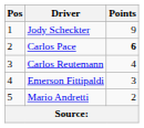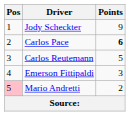 <table class="wikitable" style="font-size: 95%;">
 <tr>
 <th>Pos</th>
 <th>Driver</th>
 <th>Points</th>
 </tr>
 <tr>
 <td>1</td>
 <td> <a href='#'>Jody Scheckter</a></td>
 <td align="right">9</td>
 </tr>
 <tr>
 <td>2</td>
 <td> <a href='#'>Carlos Pace</a></td>
 <td align="right"><strong>6</strong></td>
 </tr>
 <tr>
 <td>3</td>
 <td> <a href='#'>Carlos Reutemann</a></td>
-<td align="right">4</td>
+<td align="right">5</td>
 </tr>
 <tr>
 <td>4</td>
 <td> <a href='#'>Emerson Fittipaldi</a></td>
 <td align="right">3</td>
 </tr>
 <tr>
-<td>5</td>
+<td style="background: pink;">5</td>
 <td> <a href='#'>Mario Andretti</a></td>
 <td align="right">2</td>
 </tr>
 <tr>
 <th colspan=3>Source:</th>
 </tr>
 </table>
